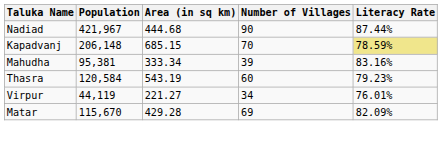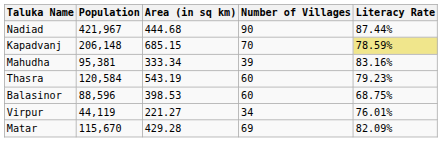 <table class="wikitable">
 <tr>
 <th>Taluka Name</th>
 <th>Population</th>
 <th>Area (in sq km)</th>
 <th>Number of Villages</th>
 <th>Literacy Rate</th>
 </tr>
 <tr>
 <td>Nadiad</td>
 <td>421,967</td>
 <td>444.68</td>
 <td>90</td>
 <td>87.44%</td>
 </tr>
 <tr>
 <td>Kapadvanj</td>
 <td>206,148</td>
 <td>685.15</td>
 <td>70</td>
 <td style="background: khaki;">78.59%</td>
 </tr>
 <tr>
 <td>Mahudha</td>
 <td>95,381</td>
 <td>333.34</td>
 <td>39</td>
 <td>83.16%</td>
 </tr>
 <tr>
 <td>Thasra</td>
 <td>120,584</td>
 <td>543.19</td>
 <td>60</td>
 <td>79.23%</td>
 </tr>
 <tr>
+<td>Balasinor</td>
+<td>88,596</td>
+<td>398.53</td>
+<td>60</td>
+<td>68.75%</td>
+</tr>
+<tr>
 <td>Virpur</td>
 <td>44,119</td>
 <td>221.27</td>
 <td>34</td>
 <td>76.01%</td>
 </tr>
 <tr>
 <td>Matar</td>
 <td>115,670</td>
 <td>429.28</td>
 <td>69</td>
 <td>82.09%</td>
 </tr>
 </table>
